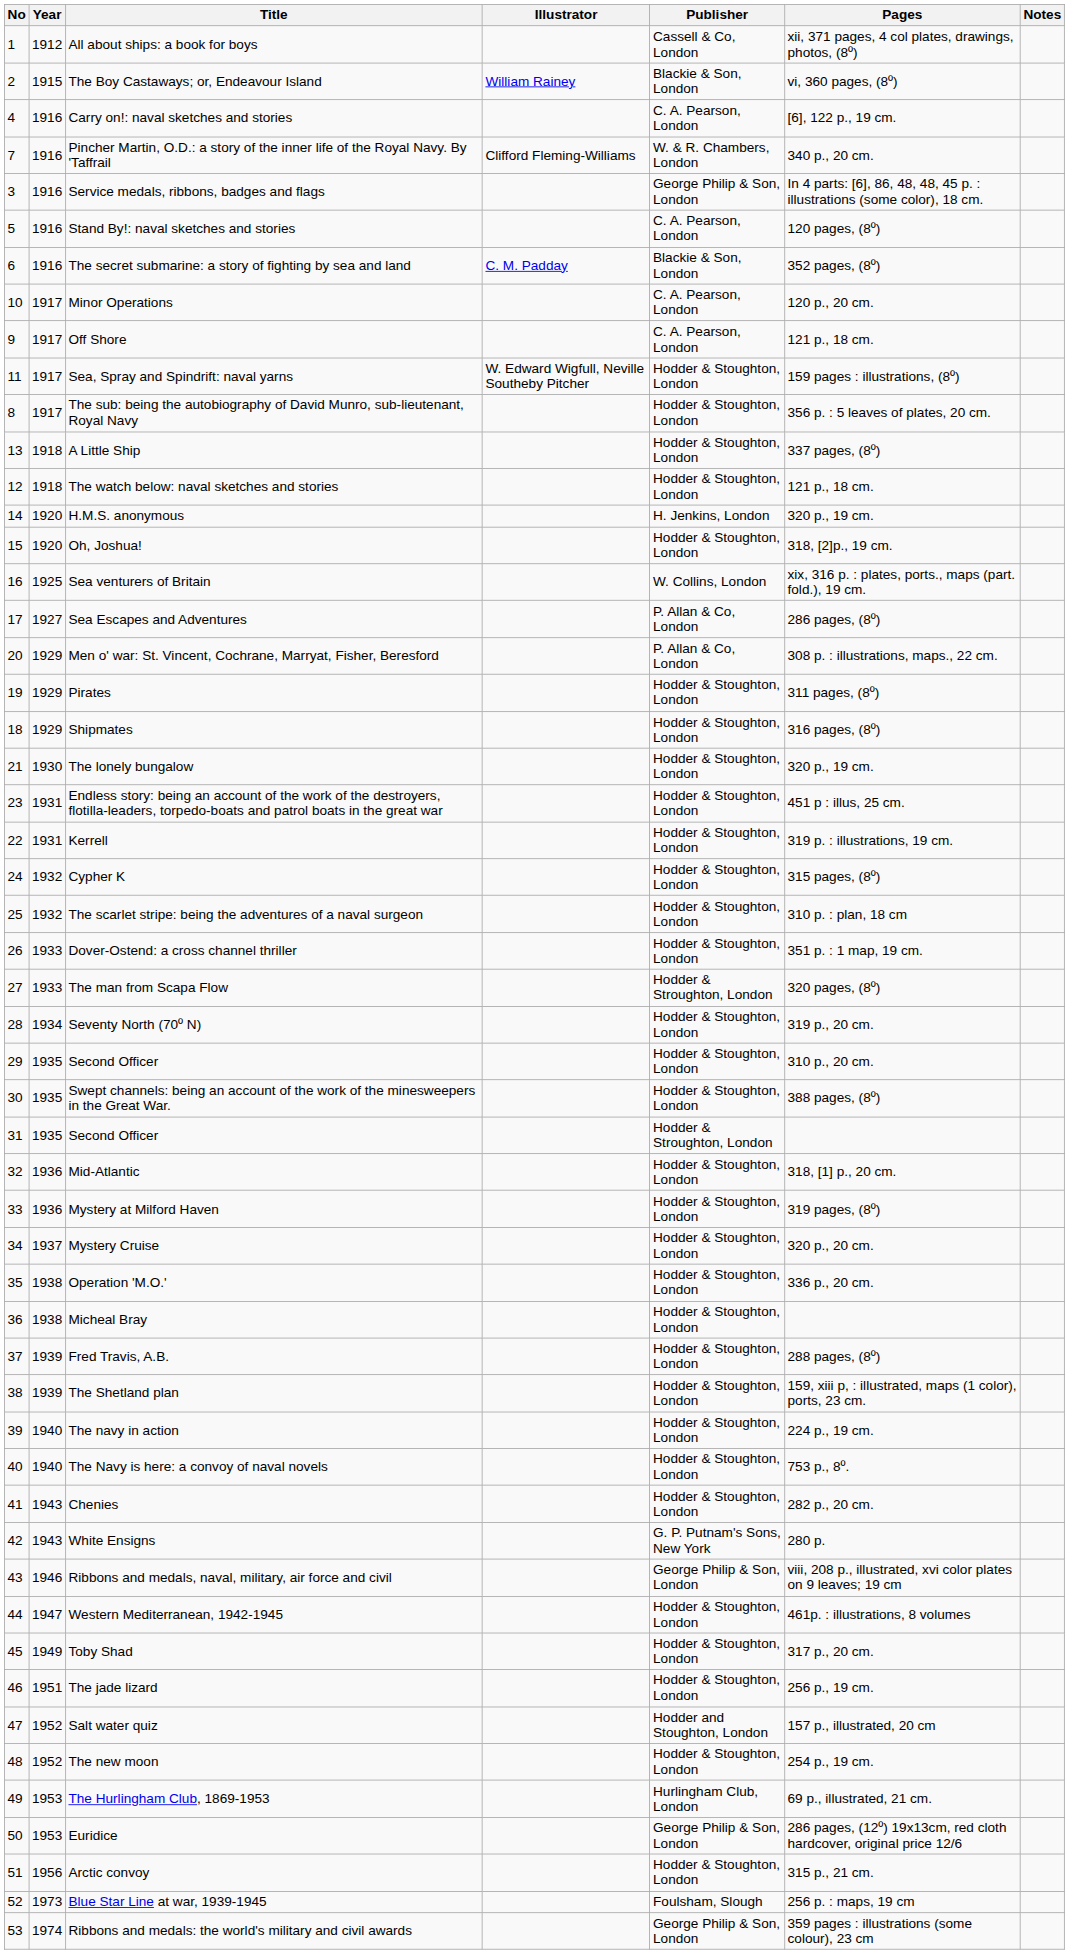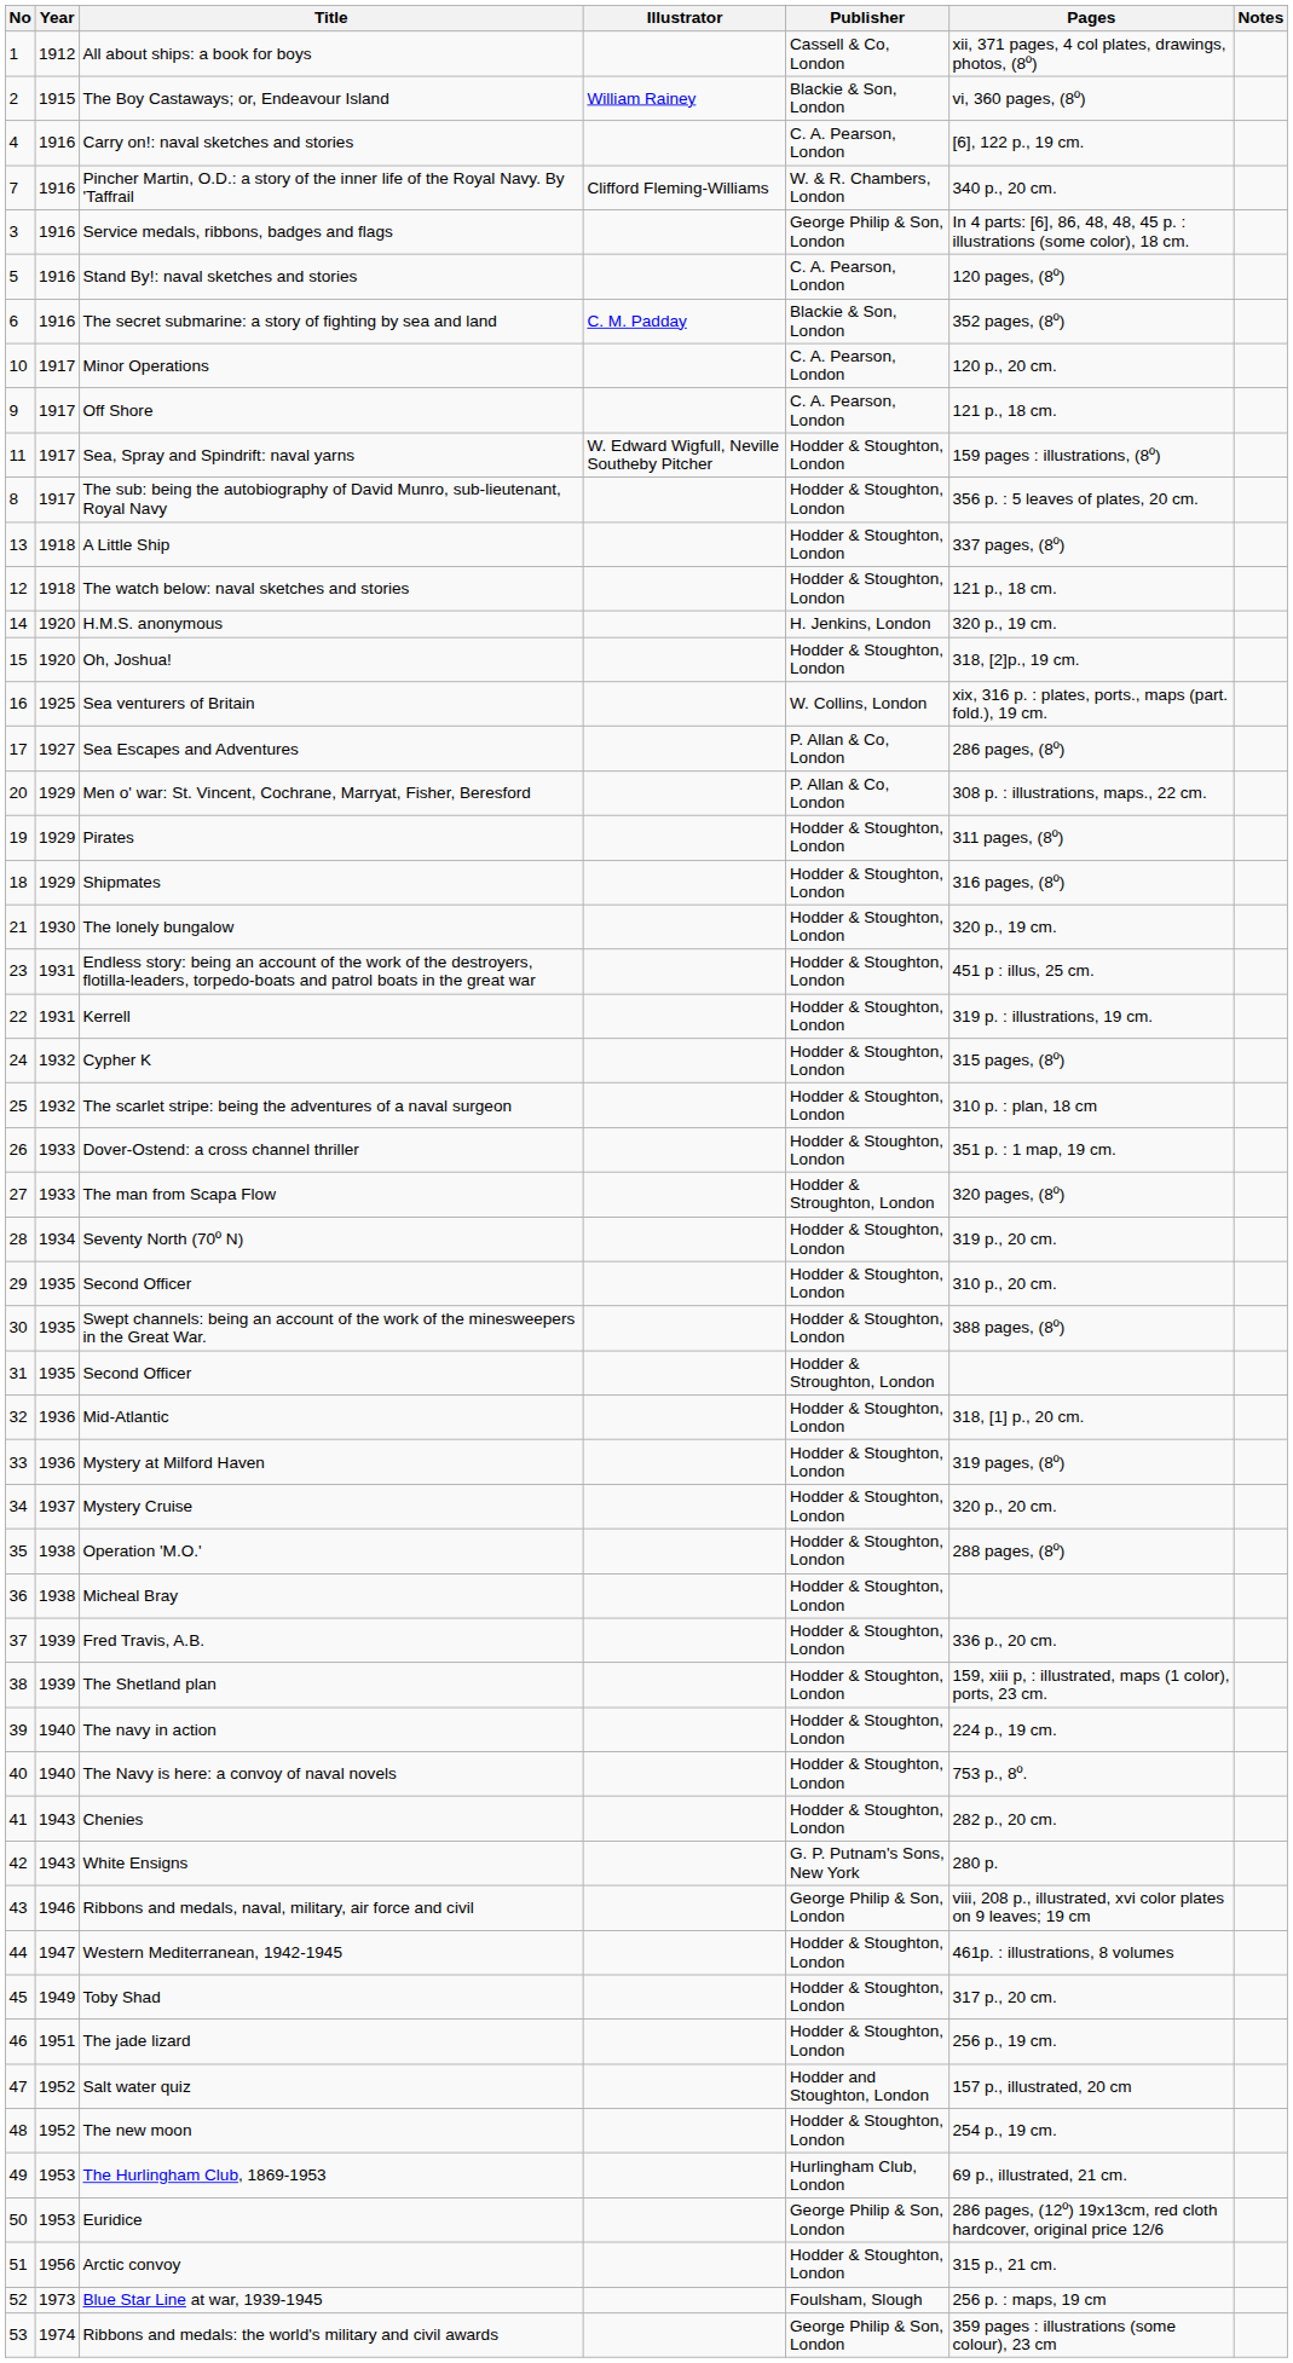 <table class="wikitable sortable">
 <tr>
 <th>No</th>
 <th>Year</th>
 <th>Title</th>
 <th>Illustrator</th>
 <th>Publisher</th>
 <th>Pages</th>
 <th>Notes</th>
 </tr>
 <tr>
 <td>1</td>
 <td>1912</td>
 <td>All about ships: a book for boys</td>
 <td></td>
 <td>Cassell & Co, London</td>
 <td>xii, 371 pages, 4 col plates, drawings, photos, (8º)</td>
 <td></td>
 </tr>
 <tr>
 <td>2</td>
 <td>1915</td>
 <td>The Boy Castaways; or, Endeavour Island</td>
 <td><a href='#'>William Rainey</a></td>
 <td>Blackie & Son, London</td>
 <td>vi, 360 pages, (8º)</td>
 <td></td>
 </tr>
 <tr>
 <td>4</td>
 <td>1916</td>
 <td>Carry on!: naval sketches and stories</td>
 <td></td>
 <td>C. A. Pearson, London</td>
 <td>[6], 122 p., 19 cm.</td>
 <td></td>
 </tr>
 <tr>
 <td>7</td>
 <td>1916</td>
 <td>Pincher Martin, O.D.: a story of the inner life of the Royal Navy. By 'Taffrail</td>
 <td>Clifford Fleming-Williams</td>
 <td>W. & R. Chambers, London</td>
 <td>340 p., 20 cm.</td>
 <td></td>
 </tr>
 <tr>
 <td>3</td>
 <td>1916</td>
 <td>Service medals, ribbons, badges and flags</td>
 <td></td>
 <td>George Philip & Son, London</td>
 <td>In 4 parts: [6], 86, 48, 48, 45 p. : illustrations (some color), 18 cm.</td>
 <td></td>
 </tr>
 <tr>
 <td>5</td>
 <td>1916</td>
 <td>Stand By!: naval sketches and stories</td>
 <td></td>
 <td>C. A. Pearson, London</td>
 <td>120 pages, (8º)</td>
 <td></td>
 </tr>
 <tr>
 <td>6</td>
 <td>1916</td>
 <td>The secret submarine: a story of fighting by sea and land</td>
 <td><a href='#'>C. M. Padday</a></td>
 <td>Blackie & Son, London</td>
 <td>352 pages, (8º)</td>
 <td></td>
 </tr>
 <tr>
 <td>10</td>
 <td>1917</td>
 <td>Minor Operations</td>
 <td></td>
 <td>C. A. Pearson, London</td>
 <td>120 p., 20 cm.</td>
 <td></td>
 </tr>
 <tr>
 <td>9</td>
 <td>1917</td>
 <td>Off Shore</td>
 <td></td>
 <td>C. A. Pearson, London</td>
 <td>121 p., 18 cm.</td>
 <td></td>
 </tr>
 <tr>
 <td>11</td>
 <td>1917</td>
 <td>Sea, Spray and Spindrift: naval yarns</td>
 <td>W. Edward Wigfull, Neville Southeby Pitcher</td>
 <td>Hodder & Stoughton, London</td>
 <td>159 pages : illustrations, (8º)</td>
 <td></td>
 </tr>
 <tr>
 <td>8</td>
 <td>1917</td>
 <td>The sub: being the autobiography of David Munro, sub-lieutenant, Royal Navy</td>
 <td></td>
 <td>Hodder & Stoughton, London</td>
 <td>356 p. : 5 leaves of plates, 20 cm.</td>
 <td></td>
 </tr>
 <tr>
 <td>13</td>
 <td>1918</td>
 <td>A Little Ship</td>
 <td></td>
 <td>Hodder & Stoughton, London</td>
 <td>337 pages, (8º)</td>
 <td></td>
 </tr>
 <tr>
 <td>12</td>
 <td>1918</td>
 <td>The watch below: naval sketches and stories</td>
 <td></td>
 <td>Hodder & Stoughton, London</td>
 <td>121 p., 18 cm.</td>
 <td></td>
 </tr>
 <tr>
 <td>14</td>
 <td>1920</td>
 <td>H.M.S. anonymous</td>
 <td></td>
 <td>H. Jenkins, London</td>
 <td>320 p., 19 cm.</td>
 <td></td>
 </tr>
 <tr>
 <td>15</td>
 <td>1920</td>
 <td>Oh, Joshua!</td>
 <td></td>
 <td>Hodder & Stoughton, London</td>
 <td>318, [2]p., 19 cm.</td>
 <td></td>
 </tr>
 <tr>
 <td>16</td>
 <td>1925</td>
 <td>Sea venturers of Britain</td>
 <td></td>
 <td>W. Collins, London</td>
 <td>xix, 316 p. : plates, ports., maps (part. fold.), 19 cm.</td>
 <td></td>
 </tr>
 <tr>
 <td>17</td>
 <td>1927</td>
 <td>Sea Escapes and Adventures</td>
 <td></td>
 <td>P. Allan & Co, London</td>
 <td>286 pages, (8º)</td>
 <td></td>
 </tr>
 <tr>
 <td>20</td>
 <td>1929</td>
 <td>Men o' war: St. Vincent, Cochrane, Marryat, Fisher, Beresford</td>
 <td></td>
 <td>P. Allan & Co, London</td>
 <td>308 p. : illustrations, maps., 22 cm.</td>
 <td></td>
 </tr>
 <tr>
 <td>19</td>
 <td>1929</td>
 <td>Pirates</td>
 <td></td>
 <td>Hodder & Stoughton, London</td>
 <td>311 pages, (8º)</td>
 <td></td>
 </tr>
 <tr>
 <td>18</td>
 <td>1929</td>
 <td>Shipmates</td>
 <td></td>
 <td>Hodder & Stoughton, London</td>
 <td>316 pages, (8º)</td>
 <td></td>
 </tr>
 <tr>
 <td>21</td>
 <td>1930</td>
 <td>The lonely bungalow</td>
 <td></td>
 <td>Hodder & Stoughton, London</td>
 <td>320 p., 19 cm.</td>
 <td></td>
 </tr>
 <tr>
 <td>23</td>
 <td>1931</td>
 <td>Endless story: being an account of the work of the destroyers, flotilla-leaders, torpedo-boats and patrol boats in the great war</td>
 <td></td>
 <td>Hodder & Stoughton, London</td>
 <td>451 p : illus, 25 cm.</td>
 <td></td>
 </tr>
 <tr>
 <td>22</td>
 <td>1931</td>
 <td>Kerrell</td>
 <td></td>
 <td>Hodder & Stoughton, London</td>
 <td>319 p. : illustrations, 19 cm.</td>
 <td></td>
 </tr>
 <tr>
 <td>24</td>
 <td>1932</td>
 <td>Cypher K</td>
 <td></td>
 <td>Hodder & Stoughton, London</td>
 <td>315 pages, (8º)</td>
 <td></td>
 </tr>
 <tr>
 <td>25</td>
 <td>1932</td>
 <td>The scarlet stripe: being the adventures of a naval surgeon</td>
 <td></td>
 <td>Hodder & Stoughton, London</td>
 <td>310 p. : plan, 18 cm</td>
 <td></td>
 </tr>
 <tr>
 <td>26</td>
 <td>1933</td>
 <td>Dover-Ostend: a cross channel thriller</td>
 <td></td>
 <td>Hodder & Stoughton, London</td>
 <td>351 p. : 1 map, 19 cm.</td>
 <td></td>
 </tr>
 <tr>
 <td>27</td>
 <td>1933</td>
 <td>The man from Scapa Flow</td>
 <td></td>
 <td>Hodder & Stroughton, London</td>
 <td>320 pages, (8º)</td>
 <td></td>
 </tr>
 <tr>
 <td>28</td>
 <td>1934</td>
 <td>Seventy North (70º N)</td>
 <td></td>
 <td>Hodder & Stoughton, London</td>
 <td>319 p., 20 cm.</td>
 <td></td>
 </tr>
 <tr>
 <td>29</td>
 <td>1935</td>
 <td>Second Officer</td>
 <td></td>
 <td>Hodder & Stoughton, London</td>
 <td>310 p., 20 cm.</td>
 <td></td>
 </tr>
 <tr>
 <td>30</td>
 <td>1935</td>
 <td>Swept channels: being an account of the work of the minesweepers in the Great War.</td>
 <td></td>
 <td>Hodder & Stoughton, London</td>
 <td>388 pages, (8º)</td>
 <td></td>
 </tr>
 <tr>
 <td>31</td>
 <td>1935</td>
 <td>Second Officer</td>
 <td></td>
 <td>Hodder & Stroughton, London</td>
 <td></td>
 <td></td>
 </tr>
 <tr>
 <td>32</td>
 <td>1936</td>
 <td>Mid-Atlantic</td>
 <td></td>
 <td>Hodder & Stoughton, London</td>
 <td>318, [1] p., 20 cm.</td>
 <td></td>
 </tr>
 <tr>
 <td>33</td>
 <td>1936</td>
 <td>Mystery at Milford Haven</td>
 <td></td>
 <td>Hodder & Stoughton, London</td>
 <td>319 pages, (8º)</td>
 <td></td>
 </tr>
 <tr>
 <td>34</td>
 <td>1937</td>
 <td>Mystery Cruise</td>
 <td></td>
 <td>Hodder & Stoughton, London</td>
 <td>320 p., 20 cm.</td>
 <td></td>
 </tr>
 <tr>
 <td>35</td>
 <td>1938</td>
 <td>Operation 'M.O.'</td>
 <td></td>
 <td>Hodder & Stoughton, London</td>
-<td>336 p., 20 cm.</td>
+<td>288 pages, (8º)</td>
 <td></td>
 </tr>
 <tr>
 <td>36</td>
 <td>1938</td>
 <td>Micheal Bray</td>
 <td></td>
 <td>Hodder & Stoughton, London</td>
 <td></td>
 <td></td>
 </tr>
 <tr>
 <td>37</td>
 <td>1939</td>
 <td>Fred Travis, A.B.</td>
 <td></td>
 <td>Hodder & Stoughton, London</td>
-<td>288 pages, (8º)</td>
+<td>336 p., 20 cm.</td>
 <td></td>
 </tr>
 <tr>
 <td>38</td>
 <td>1939</td>
 <td>The Shetland plan</td>
 <td></td>
 <td>Hodder & Stoughton, London</td>
 <td>159, xiii p, : illustrated, maps (1 color), ports, 23 cm.</td>
 <td></td>
 </tr>
 <tr>
 <td>39</td>
 <td>1940</td>
 <td>The navy in action</td>
 <td></td>
 <td>Hodder & Stoughton, London</td>
 <td>224 p., 19 cm.</td>
 <td></td>
 </tr>
 <tr>
 <td>40</td>
 <td>1940</td>
 <td>The Navy is here: a convoy of naval novels</td>
 <td></td>
 <td>Hodder & Stoughton, London</td>
 <td>753 p., 8º.</td>
 <td></td>
 </tr>
 <tr>
 <td>41</td>
 <td>1943</td>
 <td>Chenies</td>
 <td></td>
 <td>Hodder & Stoughton, London</td>
 <td>282 p., 20 cm.</td>
 <td></td>
 </tr>
 <tr>
 <td>42</td>
 <td>1943</td>
 <td>White Ensigns</td>
 <td></td>
 <td>G. P. Putnam's Sons, New York</td>
 <td>280 p.</td>
 <td></td>
 </tr>
 <tr>
 <td>43</td>
 <td>1946</td>
 <td>Ribbons and medals, naval, military, air force and civil</td>
 <td></td>
 <td>George Philip & Son, London</td>
 <td>viii, 208 p., illustrated, xvi color plates on 9 leaves; 19 cm</td>
 <td></td>
 </tr>
 <tr>
 <td>44</td>
 <td>1947</td>
 <td>Western Mediterranean, 1942-1945</td>
 <td></td>
 <td>Hodder & Stoughton, London</td>
 <td>461p. : illustrations, 8 volumes</td>
 <td></td>
 </tr>
 <tr>
 <td>45</td>
 <td>1949</td>
 <td>Toby Shad</td>
 <td></td>
 <td>Hodder & Stoughton, London</td>
 <td>317 p., 20 cm.</td>
 <td></td>
 </tr>
 <tr>
 <td>46</td>
 <td>1951</td>
 <td>The jade lizard</td>
 <td></td>
 <td>Hodder & Stoughton, London</td>
 <td>256 p., 19 cm.</td>
 <td></td>
 </tr>
 <tr>
 <td>47</td>
 <td>1952</td>
 <td>Salt water quiz</td>
 <td></td>
 <td>Hodder and Stoughton, London</td>
 <td>157 p., illustrated, 20 cm</td>
 <td></td>
 </tr>
 <tr>
 <td>48</td>
 <td>1952</td>
 <td>The new moon</td>
 <td></td>
 <td>Hodder & Stoughton, London</td>
 <td>254 p., 19 cm.</td>
 <td></td>
 </tr>
 <tr>
 <td>49</td>
 <td>1953</td>
 <td><a href='#'>The Hurlingham Club</a>, 1869-1953</td>
 <td></td>
 <td>Hurlingham Club, London</td>
 <td>69 p., illustrated, 21 cm.</td>
 <td></td>
 </tr>
 <tr>
 <td>50</td>
 <td>1953</td>
 <td>Euridice</td>
 <td></td>
 <td>George Philip & Son, London</td>
 <td>286 pages, (12º) 19x13cm, red cloth hardcover, original price 12/6</td>
 <td></td>
 </tr>
 <tr>
 <td>51</td>
 <td>1956</td>
 <td>Arctic convoy</td>
 <td></td>
 <td>Hodder & Stoughton, London</td>
 <td>315 p., 21 cm.</td>
 <td></td>
 </tr>
 <tr>
 <td>52</td>
 <td>1973</td>
 <td><a href='#'>Blue Star Line</a> at war, 1939-1945</td>
 <td></td>
 <td>Foulsham, Slough</td>
 <td>256 p. : maps, 19 cm</td>
 <td></td>
 </tr>
 <tr>
 <td>53</td>
 <td>1974</td>
 <td>Ribbons and medals: the world's military and civil awards</td>
 <td></td>
 <td>George Philip & Son, London</td>
 <td>359 pages : illustrations (some colour), 23 cm</td>
 <td></td>
 </tr>
 </table>
